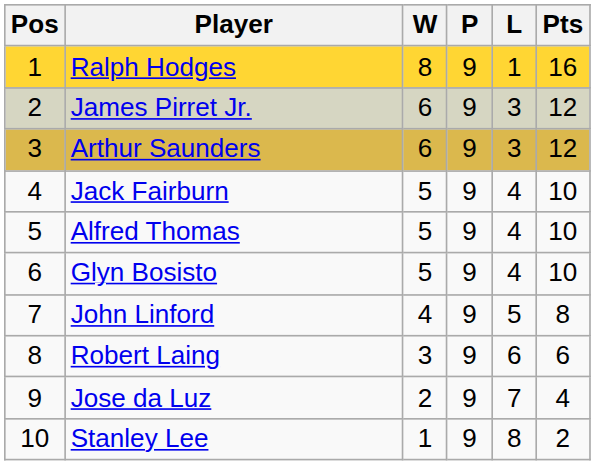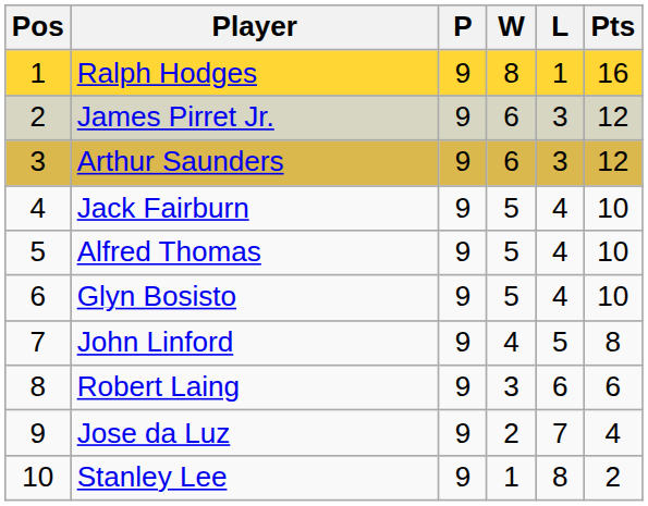 <table class="wikitable" style="font-size: 100%">
 <tr>
 <th width=20>Pos</th>
 <th width=200>Player</th>
+<th width=20>P</th>
 <th width=20>W</th>
-<th width=20>P</th>
 <th width=20>L</th>
 <th width=20>Pts</th>
 </tr>
 <tr align=center style="background: #FFD633;">
 <td>1</td>
 <td align="left"> <a href='#'>Ralph Hodges</a></td>
+<td>9</td>
 <td>8</td>
-<td>9</td>
 <td>1</td>
 <td>16</td>
 </tr>
 <tr align=center style="background: #D6D6C2;">
 <td>2</td>
 <td align="left"> <a href='#'>James Pirret Jr.</a></td>
+<td>9</td>
 <td>6</td>
-<td>9</td>
 <td>3</td>
 <td>12</td>
 </tr>
 <tr align=center style="background: #DBB84D;">
 <td>3</td>
 <td align="left"> <a href='#'>Arthur Saunders</a></td>
+<td>9</td>
 <td>6</td>
-<td>9</td>
 <td>3</td>
 <td>12</td>
 </tr>
 <tr align=center>
 <td>4</td>
 <td align="left"> <a href='#'>Jack Fairburn</a></td>
+<td>9</td>
 <td>5</td>
-<td>9</td>
 <td>4</td>
 <td>10</td>
 </tr>
 <tr align=center>
 <td>5</td>
 <td align="left"> <a href='#'>Alfred Thomas</a></td>
+<td>9</td>
 <td>5</td>
-<td>9</td>
 <td>4</td>
 <td>10</td>
 </tr>
 <tr align=center>
 <td>6</td>
 <td align="left"> <a href='#'>Glyn Bosisto</a></td>
+<td>9</td>
 <td>5</td>
-<td>9</td>
 <td>4</td>
 <td>10</td>
 </tr>
 <tr align=center>
 <td>7</td>
 <td align="left"> <a href='#'>John Linford</a></td>
+<td>9</td>
 <td>4</td>
-<td>9</td>
 <td>5</td>
 <td>8</td>
 </tr>
 <tr align=center>
 <td>8</td>
 <td align="left"> <a href='#'>Robert Laing</a></td>
+<td>9</td>
 <td>3</td>
-<td>9</td>
 <td>6</td>
 <td>6</td>
 </tr>
 <tr align=center>
 <td>9</td>
 <td align="left"> <a href='#'>Jose da Luz</a></td>
+<td>9</td>
 <td>2</td>
-<td>9</td>
 <td>7</td>
 <td>4</td>
 </tr>
 <tr align=center>
 <td>10</td>
 <td align="left"> <a href='#'>Stanley Lee</a></td>
+<td>9</td>
 <td>1</td>
-<td>9</td>
 <td>8</td>
 <td>2</td>
 </tr>
 </table>
